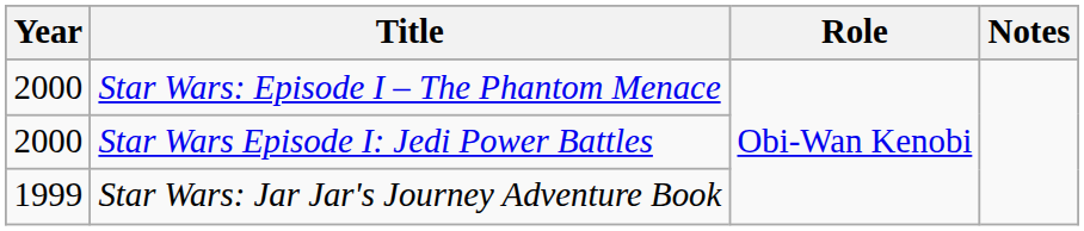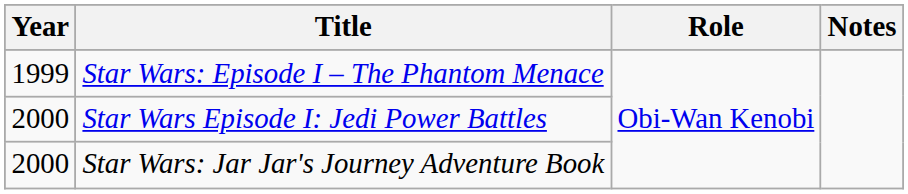 <table class="wikitable">
 <tr>
 <th>Year</th>
 <th>Title</th>
 <th>Role</th>
 <th>Notes</th>
 </tr>
 <tr>
-<td>2000</td>
+<td>1999</td>
 <td><em><a href='#'>Star Wars: Episode I – The Phantom Menace</a></em></td>
 <td rowspan="3"><a href='#'>Obi-Wan Kenobi</a></td>
 <td rowspan="3"></td>
 </tr>
 <tr>
 <td>2000</td>
 <td><em><a href='#'>Star Wars Episode I: Jedi Power Battles</a></em></td>
 </tr>
 <tr>
-<td>1999</td>
+<td>2000</td>
 <td><em>Star Wars: Jar Jar's Journey Adventure Book</em></td>
 </tr>
 </table>
